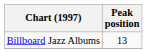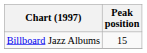 <table class="wikitable">
 <tr>
 <th>Chart (1997)</th>
 <th>Peak<br>position</th>
 </tr>
 <tr>
 <td><a href='#'>Billboard</a> Jazz Albums</td>
-<td align=center>13</td>
+<td align=center>15</td>
 </tr>
 <tr>
 </tr>
 </table>
